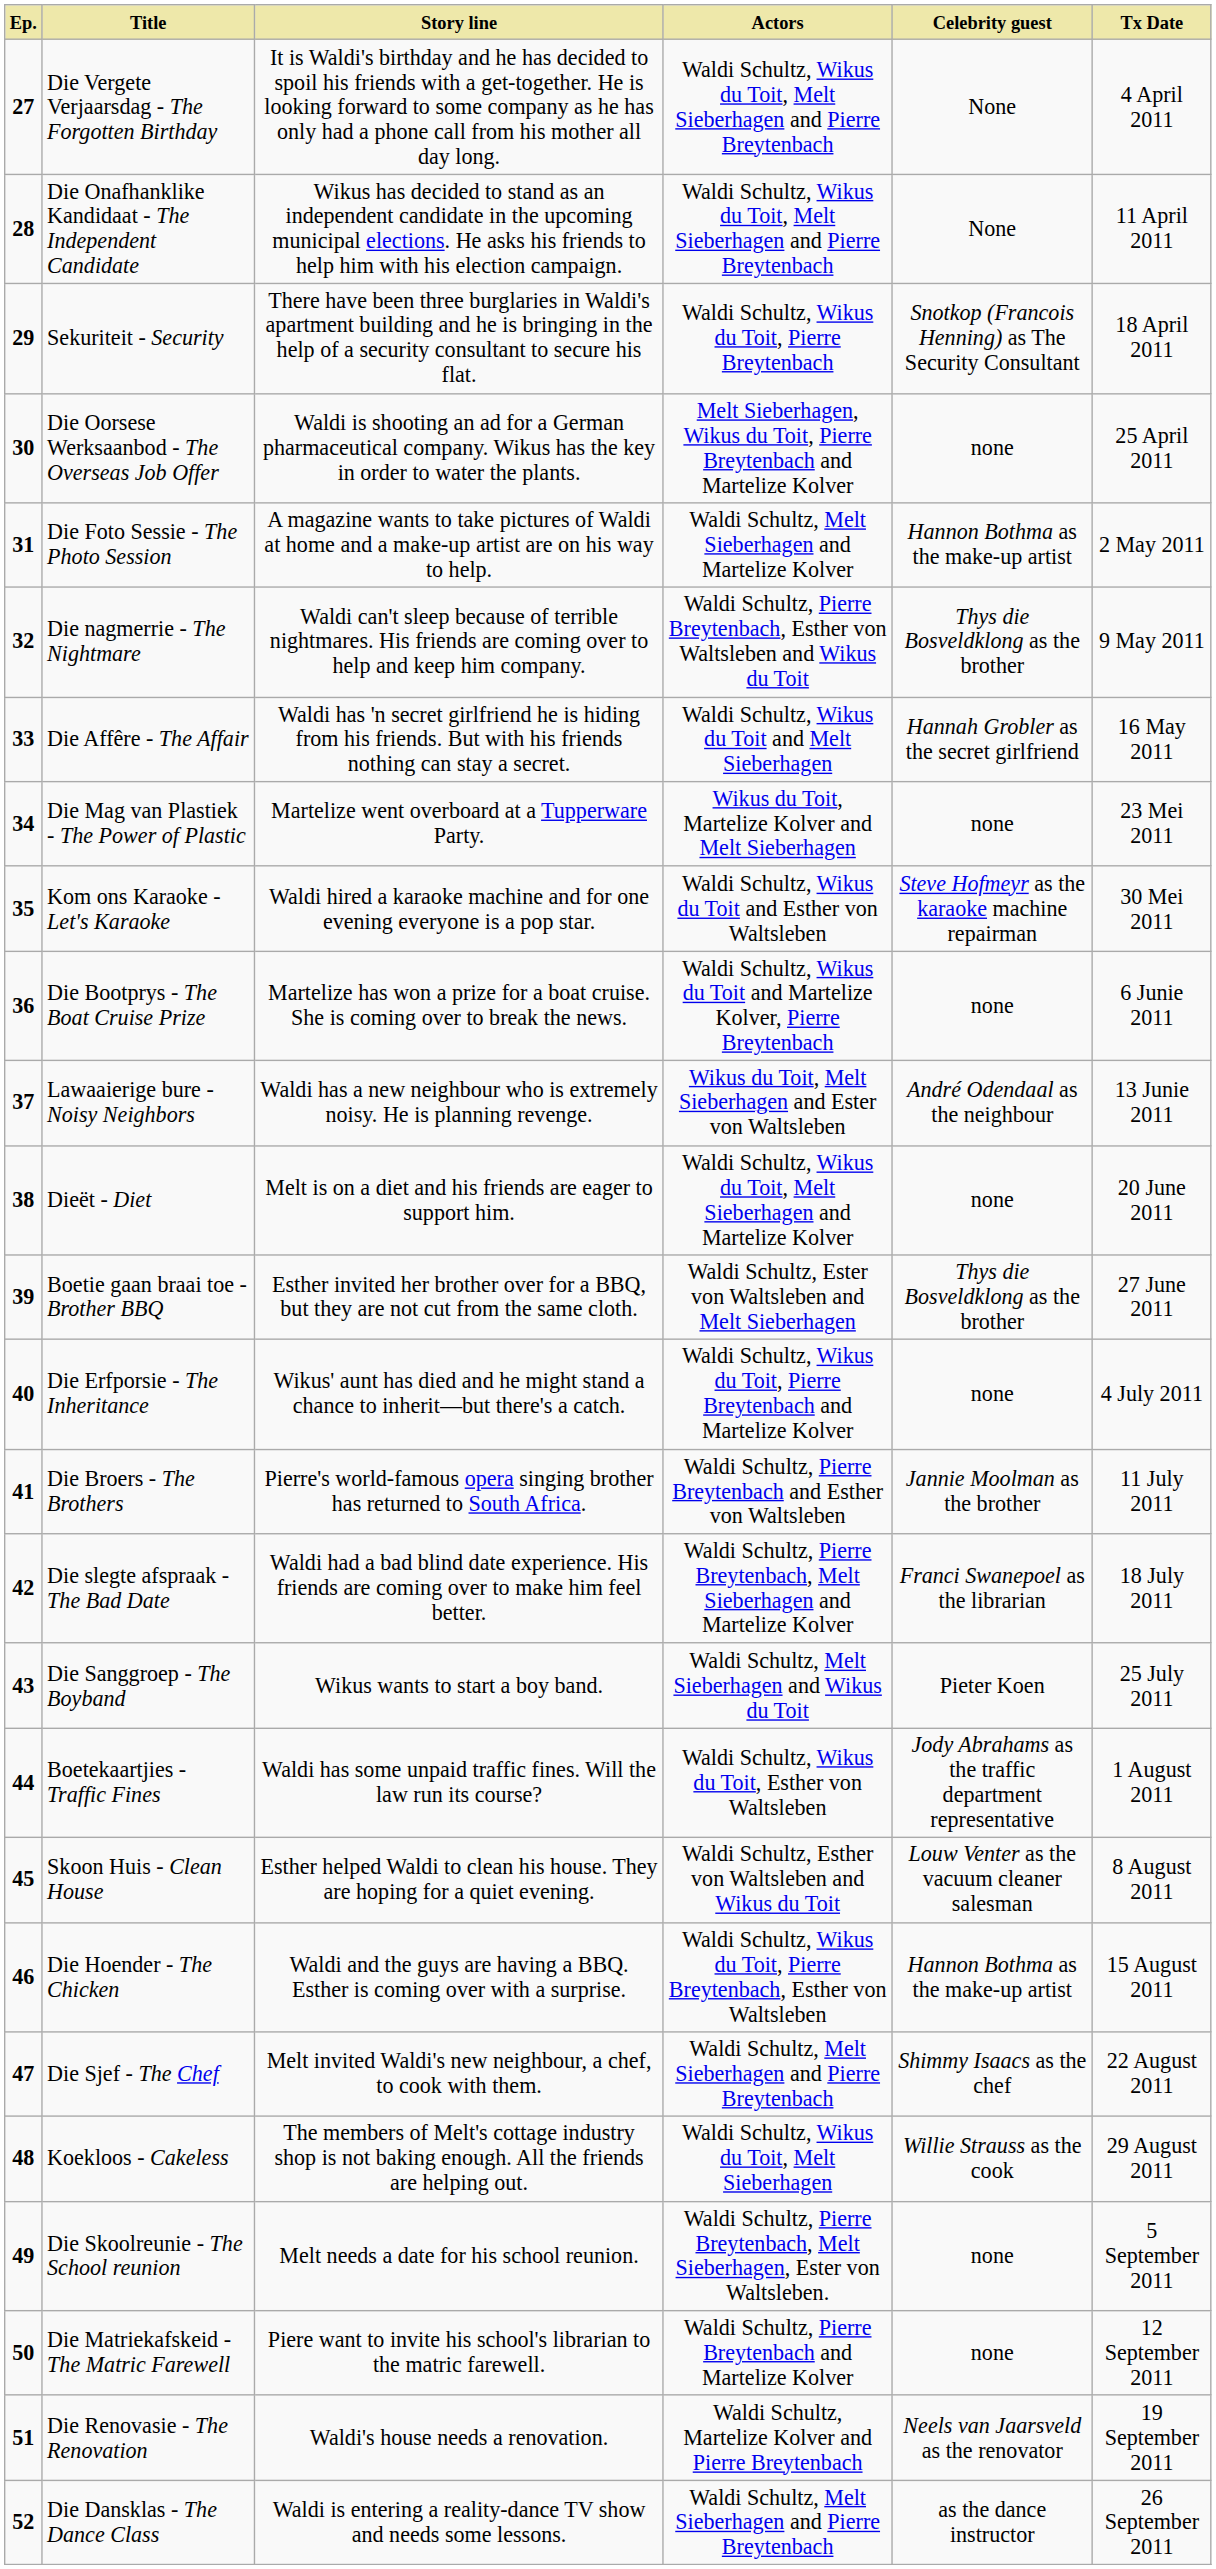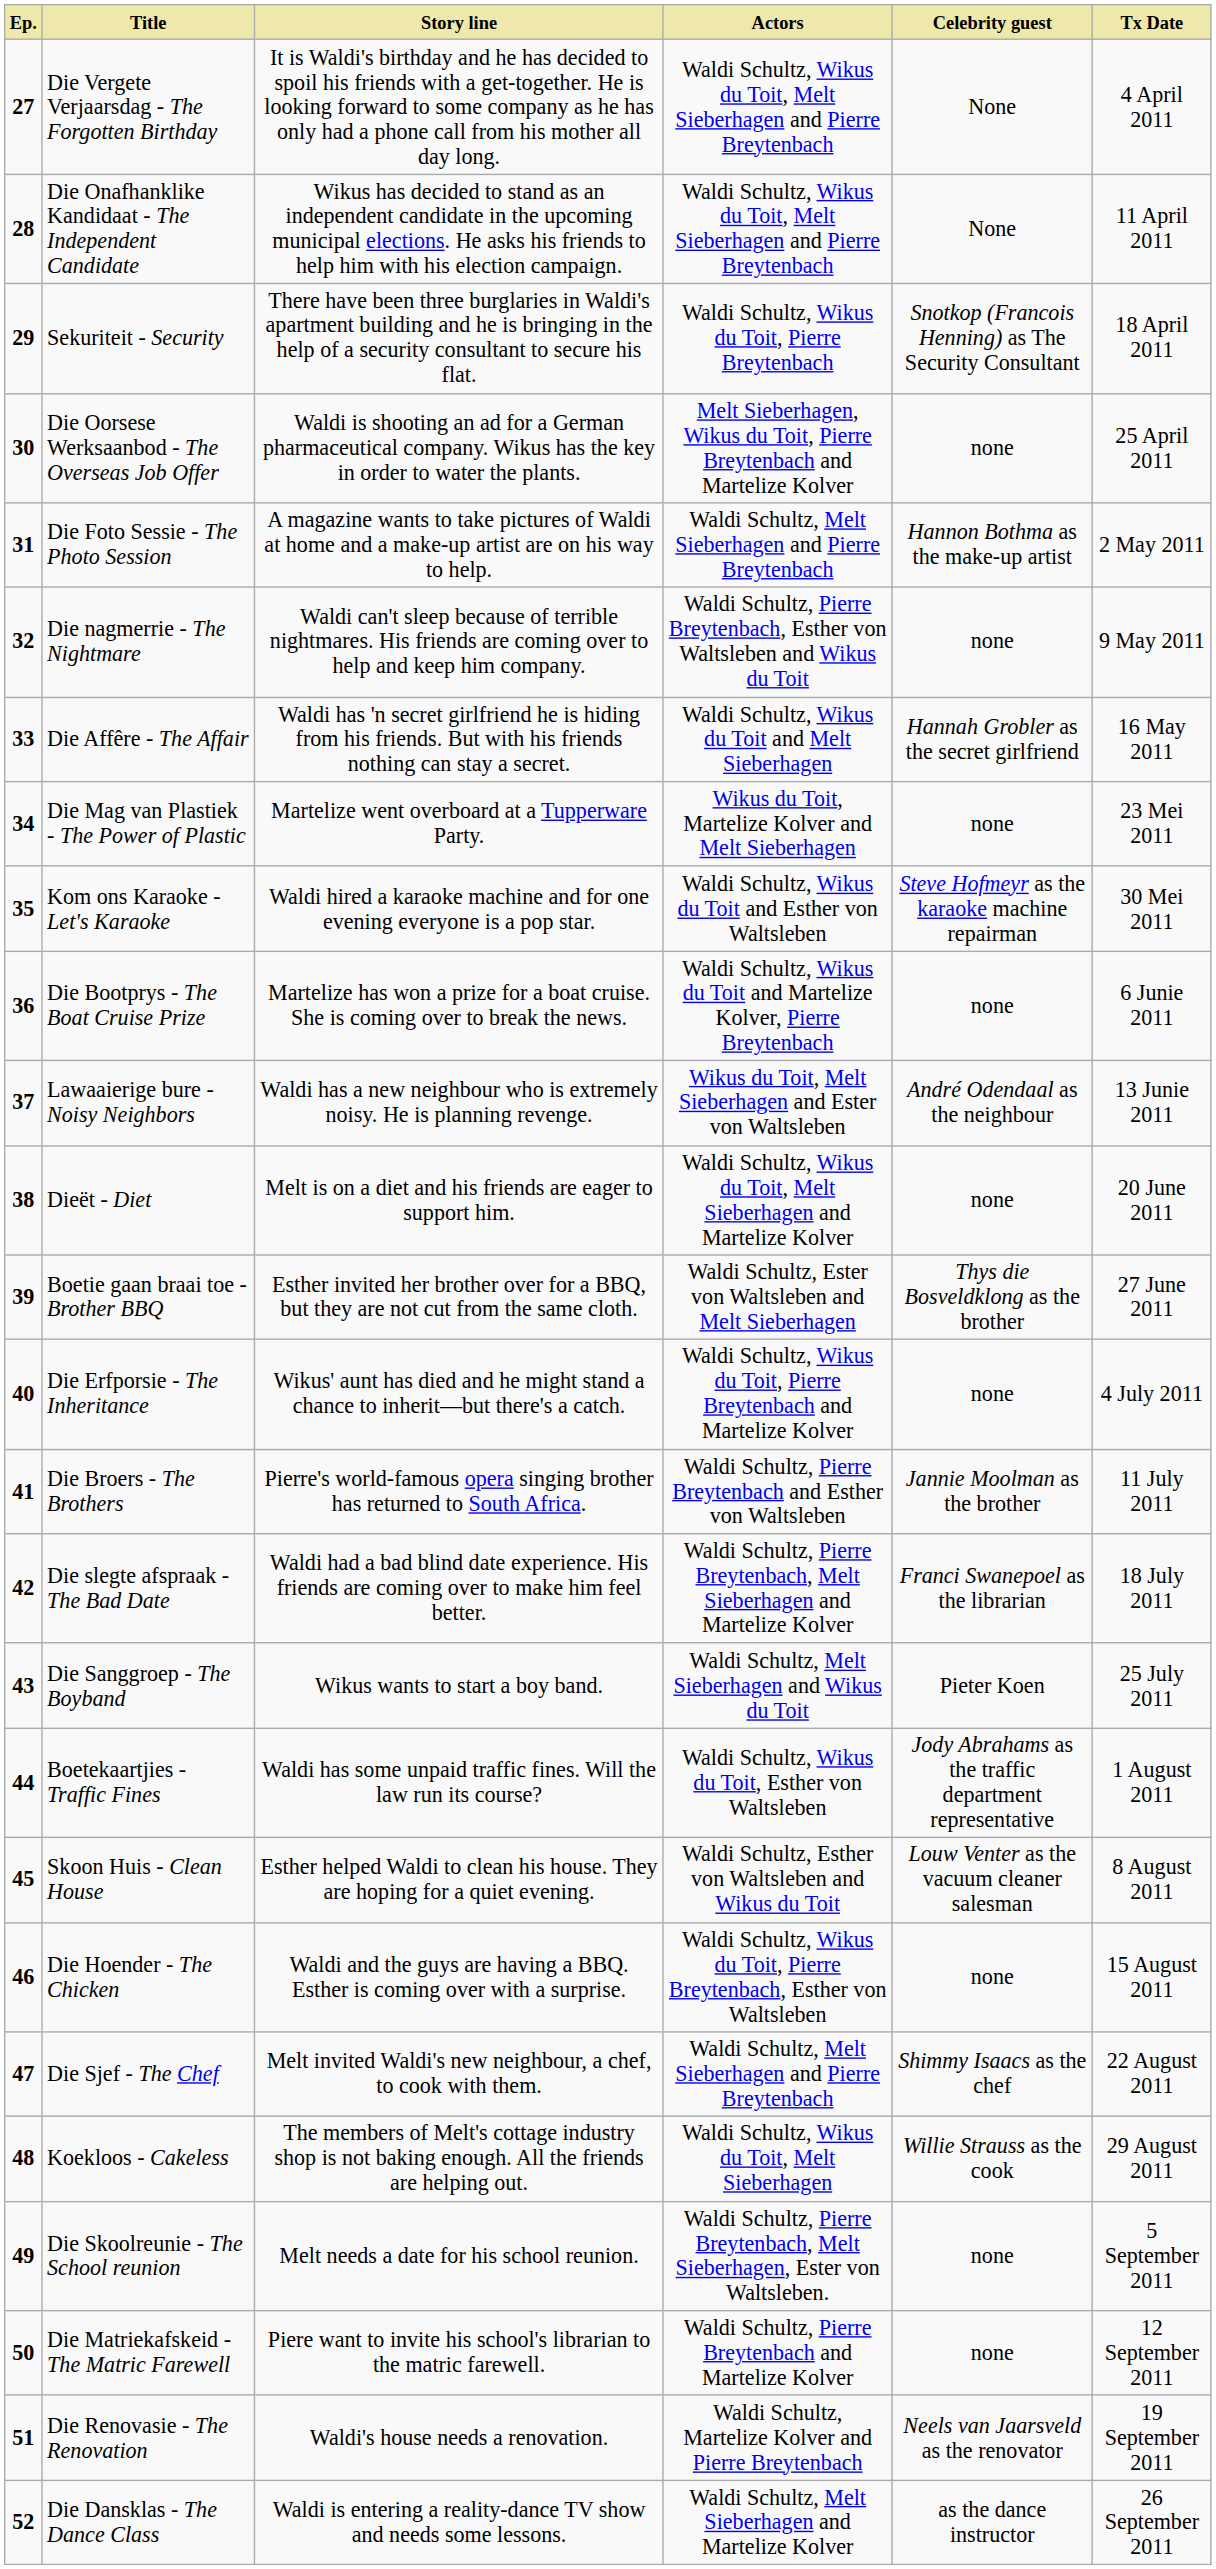 <table class="wikitable" style="width:99%">
 <tr>
 <th style="background: #EEE8AA;"><small>Ep.</small></th>
 <th style="background: #EEE8AA;"><small>Title</small></th>
 <th style="background: #EEE8AA;"><small>Story line</small></th>
 <th style="background: #EEE8AA;"><small>Actors</small></th>
 <th style="background: #EEE8AA;"><small>Celebrity guest</small></th>
 <th style="background: #EEE8AA;"><small>Tx Date</small></th>
 </tr>
 <tr>
 <td style="text-align:center"><strong>27</strong></td>
 <td>Die Vergete Verjaarsdag - <em>The Forgotten Birthday</em></td>
 <td style="text-align:center">It is Waldi's birthday and he has decided to spoil his friends with a get-together. He is looking forward to some company as he has only had a phone call from his mother all day long.</td>
 <td style="text-align:center">Waldi Schultz, <a href='#'>Wikus du Toit</a>, <a href='#'>Melt Sieberhagen</a> and <a href='#'>Pierre Breytenbach</a></td>
 <td style="text-align:center">None</td>
 <td style="text-align:center">4 April 2011</td>
 </tr>
 <tr>
 <td style="text-align:center"><strong>28</strong></td>
 <td>Die Onafhanklike Kandidaat - <em>The Independent Candidate</em></td>
 <td style="text-align:center">Wikus has decided to stand as an independent candidate in the upcoming municipal <a href='#'>elections</a>. He asks his friends to help him with his election campaign.</td>
 <td style="text-align:center">Waldi Schultz, <a href='#'>Wikus du Toit</a>, <a href='#'>Melt Sieberhagen</a> and <a href='#'>Pierre Breytenbach</a></td>
 <td style="text-align:center">None</td>
 <td style="text-align:center">11 April 2011</td>
 </tr>
 <tr>
 <td style="text-align:center"><strong>29</strong></td>
 <td>Sekuriteit - <em>Security</em></td>
 <td style="text-align:center">There have been three burglaries in Waldi's apartment building and he is bringing in the help of a security consultant to secure his flat.</td>
 <td style="text-align:center">Waldi Schultz, <a href='#'>Wikus du Toit</a>, <a href='#'>Pierre Breytenbach</a></td>
 <td style="text-align:center"><em>Snotkop (Francois Henning)</em> as The Security Consultant</td>
 <td style="text-align:center">18 April 2011</td>
 </tr>
 <tr>
 <td style="text-align:center"><strong>30</strong></td>
 <td>Die Oorsese Werksaanbod - <em>The Overseas Job Offer</em></td>
 <td style="text-align:center">Waldi is shooting an ad for a German pharmaceutical company. Wikus has the key in order to water the plants.</td>
 <td style="text-align:center"><a href='#'>Melt Sieberhagen</a>, <a href='#'>Wikus du Toit</a>, <a href='#'>Pierre Breytenbach</a> and Martelize Kolver</td>
 <td style="text-align:center">none</td>
 <td style="text-align:center">25 April 2011</td>
 </tr>
 <tr>
 <td style="text-align:center"><strong>31</strong></td>
 <td>Die Foto Sessie - <em>The Photo Session</em></td>
 <td style="text-align:center">A magazine wants to take pictures of Waldi at home and a make-up artist are on his way to help.</td>
-<td style="text-align:center">Waldi Schultz, <a href='#'>Melt Sieberhagen</a> and Martelize Kolver</td>
+<td style="text-align:center">Waldi Schultz, <a href='#'>Melt Sieberhagen</a> and <a href='#'>Pierre Breytenbach</a></td>
 <td style="text-align:center"><em>Hannon Bothma</em> as the make-up artist</td>
 <td style="text-align:center">2 May 2011</td>
 </tr>
 <tr>
 <td style="text-align:center"><strong>32</strong></td>
 <td>Die nagmerrie - <em>The Nightmare</em></td>
 <td style="text-align:center">Waldi can't sleep because of terrible nightmares. His friends are coming over to help and keep him company.</td>
 <td style="text-align:center">Waldi Schultz, <a href='#'>Pierre Breytenbach</a>, Esther von Waltsleben and <a href='#'>Wikus du Toit</a></td>
-<td style="text-align:center"><em>Thys die Bosveldklong</em> as the brother</td>
+<td style="text-align:center">none</td>
 <td style="text-align:center">9 May 2011</td>
 </tr>
 <tr>
 <td style="text-align:center"><strong>33</strong></td>
 <td>Die Affêre - <em>The Affair</em></td>
 <td style="text-align:center">Waldi has 'n secret girlfriend he is hiding from his friends. But with his friends nothing can stay a secret.</td>
 <td style="text-align:center">Waldi Schultz, <a href='#'>Wikus du Toit</a> and <a href='#'>Melt Sieberhagen</a></td>
 <td style="text-align:center"><em>Hannah Grobler</em> as the secret girlfriend</td>
 <td style="text-align:center">16 May 2011</td>
 </tr>
 <tr>
 <td style="text-align:center"><strong>34</strong></td>
 <td>Die Mag van Plastiek - <em>The Power of Plastic</em></td>
 <td style="text-align:center">Martelize went overboard at a <a href='#'>Tupperware</a> Party.</td>
 <td style="text-align:center"><a href='#'>Wikus du Toit</a>, Martelize Kolver and <a href='#'>Melt Sieberhagen</a></td>
 <td style="text-align:center">none</td>
 <td style="text-align:center">23 Mei 2011</td>
 </tr>
 <tr>
 <td style="text-align:center"><strong>35</strong></td>
 <td>Kom ons Karaoke - <em>Let's Karaoke</em></td>
 <td style="text-align:center">Waldi hired a karaoke machine and for one evening everyone is a pop star.</td>
 <td style="text-align:center">Waldi Schultz, <a href='#'>Wikus du Toit</a> and Esther von Waltsleben</td>
 <td style="text-align:center"><em><a href='#'>Steve Hofmeyr</a></em> as the <a href='#'>karaoke</a> machine repairman</td>
 <td style="text-align:center">30 Mei 2011</td>
 </tr>
 <tr>
 <td style="text-align:center"><strong>36</strong></td>
 <td>Die Bootprys - <em>The Boat Cruise Prize</em></td>
 <td style="text-align:center">Martelize has won a prize for a boat cruise. She is coming over to break the news.</td>
 <td style="text-align:center">Waldi Schultz, <a href='#'>Wikus du Toit</a> and Martelize Kolver, <a href='#'>Pierre Breytenbach</a></td>
 <td style="text-align:center">none</td>
 <td style="text-align:center">6 Junie 2011</td>
 </tr>
 <tr>
 <td style="text-align:center"><strong>37</strong></td>
 <td>Lawaaierige bure - <em>Noisy Neighbors</em></td>
 <td style="text-align:center">Waldi has a new neighbour who is extremely noisy. He is planning revenge.</td>
 <td style="text-align:center"><a href='#'>Wikus du Toit</a>, <a href='#'>Melt Sieberhagen</a> and Ester von Waltsleben</td>
 <td style="text-align:center"><em>André Odendaal</em> as the neighbour</td>
 <td style="text-align:center">13 Junie 2011</td>
 </tr>
 <tr>
 <td style="text-align:center"><strong>38</strong></td>
 <td>Dieët - <em>Diet</em></td>
 <td style="text-align:center">Melt is on a diet and his friends are eager to support him.</td>
 <td style="text-align:center">Waldi Schultz, <a href='#'>Wikus du Toit</a>, <a href='#'>Melt Sieberhagen</a> and Martelize Kolver</td>
 <td style="text-align:center">none</td>
 <td style="text-align:center">20 June 2011</td>
 </tr>
 <tr>
 <td style="text-align:center"><strong>39</strong></td>
 <td>Boetie gaan braai toe - <em>Brother BBQ</em></td>
 <td style="text-align:center">Esther invited her brother over for a BBQ, but they are not cut from the same cloth.</td>
 <td style="text-align:center">Waldi Schultz, Ester von Waltsleben and <a href='#'>Melt Sieberhagen</a></td>
 <td style="text-align:center"><em>Thys die Bosveldklong</em> as the brother</td>
 <td style="text-align:center">27 June 2011</td>
 </tr>
 <tr>
 <td style="text-align:center"><strong>40</strong></td>
 <td>Die Erfporsie - <em>The Inheritance</em></td>
 <td style="text-align:center">Wikus' aunt has died and he might stand a chance to inherit—but there's a catch.</td>
 <td style="text-align:center">Waldi Schultz, <a href='#'>Wikus du Toit</a>, <a href='#'>Pierre Breytenbach</a> and Martelize Kolver</td>
 <td style="text-align:center">none</td>
 <td style="text-align:center">4 July 2011</td>
 </tr>
 <tr>
 <td style="text-align:center"><strong>41</strong></td>
 <td>Die Broers - <em>The Brothers</em></td>
 <td style="text-align:center">Pierre's world-famous <a href='#'>opera</a> singing brother has returned to <a href='#'>South Africa</a>.</td>
 <td style="text-align:center">Waldi Schultz, <a href='#'>Pierre Breytenbach</a> and Esther von Waltsleben</td>
 <td style="text-align:center"><em>Jannie Moolman</em> as the brother</td>
 <td style="text-align:center">11 July 2011</td>
 </tr>
 <tr>
 <td style="text-align:center"><strong>42</strong></td>
 <td>Die slegte afspraak - <em>The Bad Date</em></td>
 <td style="text-align:center">Waldi had a bad blind date experience. His friends are coming over to make him feel better.</td>
 <td style="text-align:center">Waldi Schultz, <a href='#'>Pierre Breytenbach</a>, <a href='#'>Melt Sieberhagen</a> and Martelize Kolver</td>
 <td style="text-align:center"><em>Franci Swanepoel</em> as the librarian</td>
 <td style="text-align:center">18 July 2011</td>
 </tr>
 <tr>
 <td style="text-align:center"><strong>43</strong></td>
 <td>Die Sanggroep - <em>The Boyband</em></td>
 <td style="text-align:center">Wikus wants to start a boy band.</td>
 <td style="text-align:center">Waldi Schultz, <a href='#'>Melt Sieberhagen</a> and <a href='#'>Wikus du Toit</a></td>
 <td style="text-align:center">Pieter Koen</td>
 <td style="text-align:center">25 July 2011</td>
 </tr>
 <tr>
 <td style="text-align:center"><strong>44</strong></td>
 <td>Boetekaartjies - <em>Traffic Fines</em></td>
 <td style="text-align:center">Waldi has some unpaid traffic fines. Will the law run its course?</td>
 <td style="text-align:center">Waldi Schultz, <a href='#'>Wikus du Toit</a>, Esther von Waltsleben</td>
 <td style="text-align:center"><em>Jody Abrahams</em> as the traffic department representative</td>
 <td style="text-align:center">1 August 2011</td>
 </tr>
 <tr>
 <td style="text-align:center"><strong>45</strong></td>
 <td>Skoon Huis - <em>Clean House</em></td>
 <td style="text-align:center">Esther helped Waldi to clean his house. They are hoping for a quiet evening.</td>
 <td style="text-align:center">Waldi Schultz, Esther von Waltsleben and <a href='#'>Wikus du Toit</a></td>
 <td style="text-align:center"><em>Louw Venter</em> as the vacuum cleaner salesman</td>
 <td style="text-align:center">8 August 2011</td>
 </tr>
 <tr>
 <td style="text-align:center"><strong>46</strong></td>
 <td>Die Hoender - <em>The Chicken</em></td>
 <td style="text-align:center">Waldi and the guys are having a BBQ. Esther is coming over with a surprise.</td>
 <td style="text-align:center">Waldi Schultz, <a href='#'>Wikus du Toit</a>, <a href='#'>Pierre Breytenbach</a>, Esther von Waltsleben</td>
-<td style="text-align:center"><em>Hannon Bothma</em> as the make-up artist</td>
+<td style="text-align:center">none</td>
 <td style="text-align:center">15 August 2011</td>
 </tr>
 <tr>
 <td style="text-align:center"><strong>47</strong></td>
 <td>Die Sjef - <em>The <a href='#'>Chef</a></em></td>
 <td style="text-align:center">Melt invited Waldi's new neighbour, a chef, to cook with them.</td>
 <td style="text-align:center">Waldi Schultz, <a href='#'>Melt Sieberhagen</a> and <a href='#'>Pierre Breytenbach</a></td>
 <td style="text-align:center"><em>Shimmy Isaacs</em> as the chef</td>
 <td style="text-align:center">22 August 2011</td>
 </tr>
 <tr>
 <td style="text-align:center"><strong>48</strong></td>
 <td>Koekloos - <em>Cakeless</em></td>
 <td style="text-align:center">The members of Melt's cottage industry shop is not baking enough. All the friends are helping out.</td>
 <td style="text-align:center">Waldi Schultz, <a href='#'>Wikus du Toit</a>, <a href='#'>Melt Sieberhagen</a></td>
 <td style="text-align:center"><em>Willie Strauss</em> as the cook</td>
 <td style="text-align:center">29 August 2011</td>
 </tr>
 <tr>
 <td style="text-align:center"><strong>49</strong></td>
 <td>Die Skoolreunie - <em>The School reunion</em></td>
 <td style="text-align:center">Melt needs a date for his school reunion.</td>
 <td style="text-align:center">Waldi Schultz, <a href='#'>Pierre Breytenbach</a>, <a href='#'>Melt Sieberhagen</a>, Ester von Waltsleben.</td>
 <td style="text-align:center">none</td>
 <td style="text-align:center">5 September 2011</td>
 </tr>
 <tr>
 <td style="text-align:center"><strong>50</strong></td>
 <td>Die Matriekafskeid - <em>The Matric Farewell</em></td>
 <td style="text-align:center">Piere want to invite his school's librarian to the matric farewell.</td>
 <td style="text-align:center">Waldi Schultz, <a href='#'>Pierre Breytenbach</a> and Martelize Kolver</td>
 <td style="text-align:center">none</td>
 <td style="text-align:center">12 September 2011</td>
 </tr>
 <tr>
 <td style="text-align:center"><strong>51</strong></td>
 <td>Die Renovasie - <em>The Renovation</em></td>
 <td style="text-align:center">Waldi's house needs a renovation.</td>
 <td style="text-align:center">Waldi Schultz, Martelize Kolver and <a href='#'>Pierre Breytenbach</a></td>
 <td style="text-align:center"><em>Neels van Jaarsveld</em> as the renovator</td>
 <td style="text-align:center">19 September 2011</td>
 </tr>
 <tr>
 <td style="text-align:center"><strong>52</strong></td>
 <td>Die Dansklas - <em>The Dance Class</em></td>
 <td style="text-align:center">Waldi is entering a reality-dance TV show and needs some lessons.</td>
-<td style="text-align:center">Waldi Schultz, <a href='#'>Melt Sieberhagen</a> and <a href='#'>Pierre Breytenbach</a></td>
+<td style="text-align:center">Waldi Schultz, <a href='#'>Melt Sieberhagen</a> and Martelize Kolver</td>
 <td style="text-align:center"> as the dance instructor</td>
 <td style="text-align:center">26 September 2011</td>
 </tr>
 <tr>
 </tr>
 </table>
